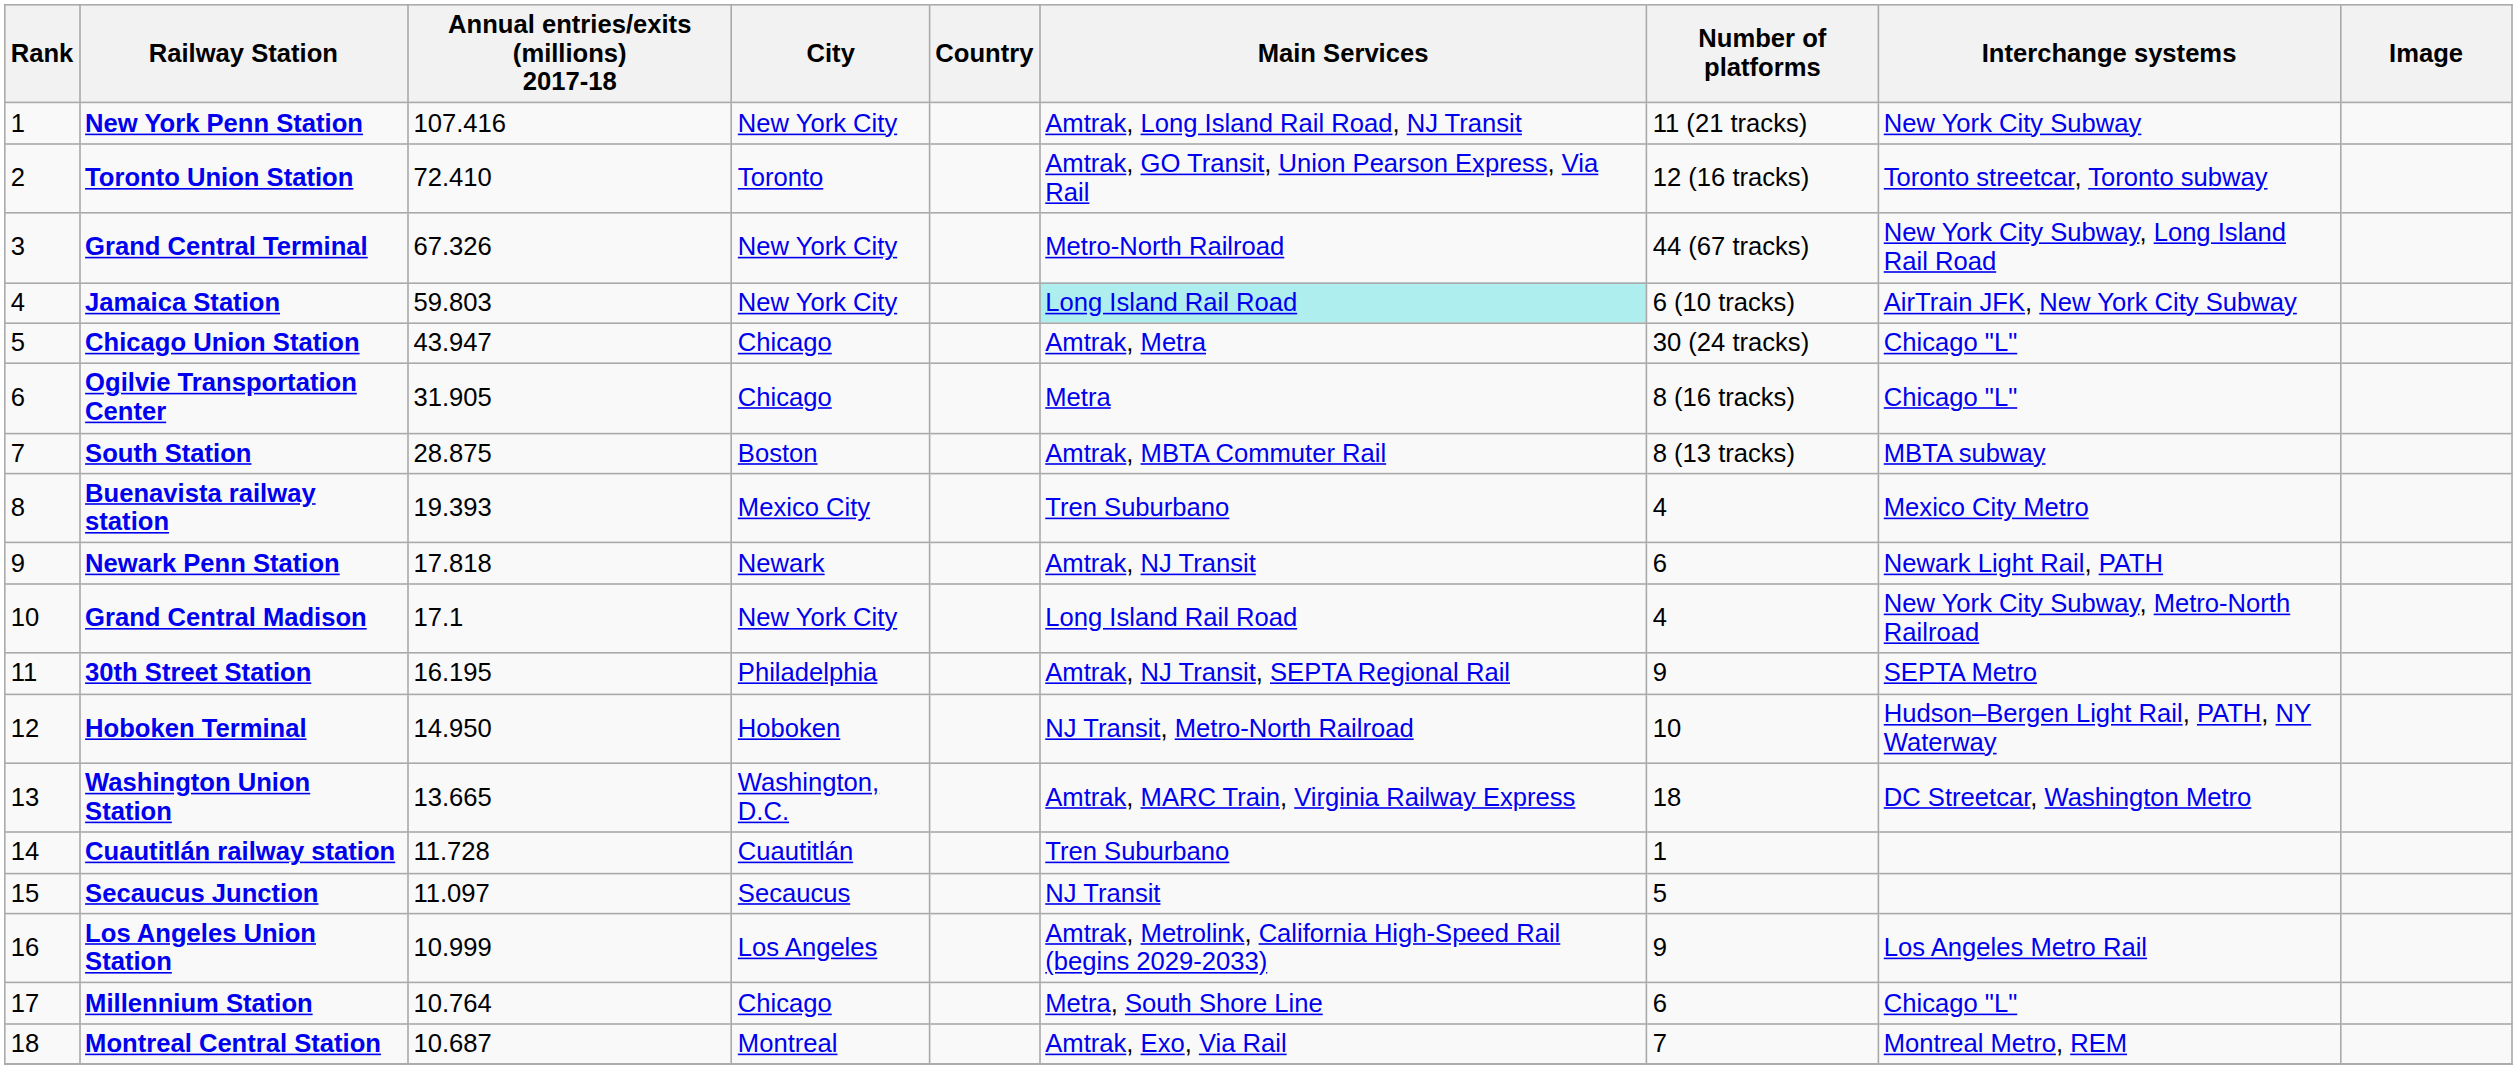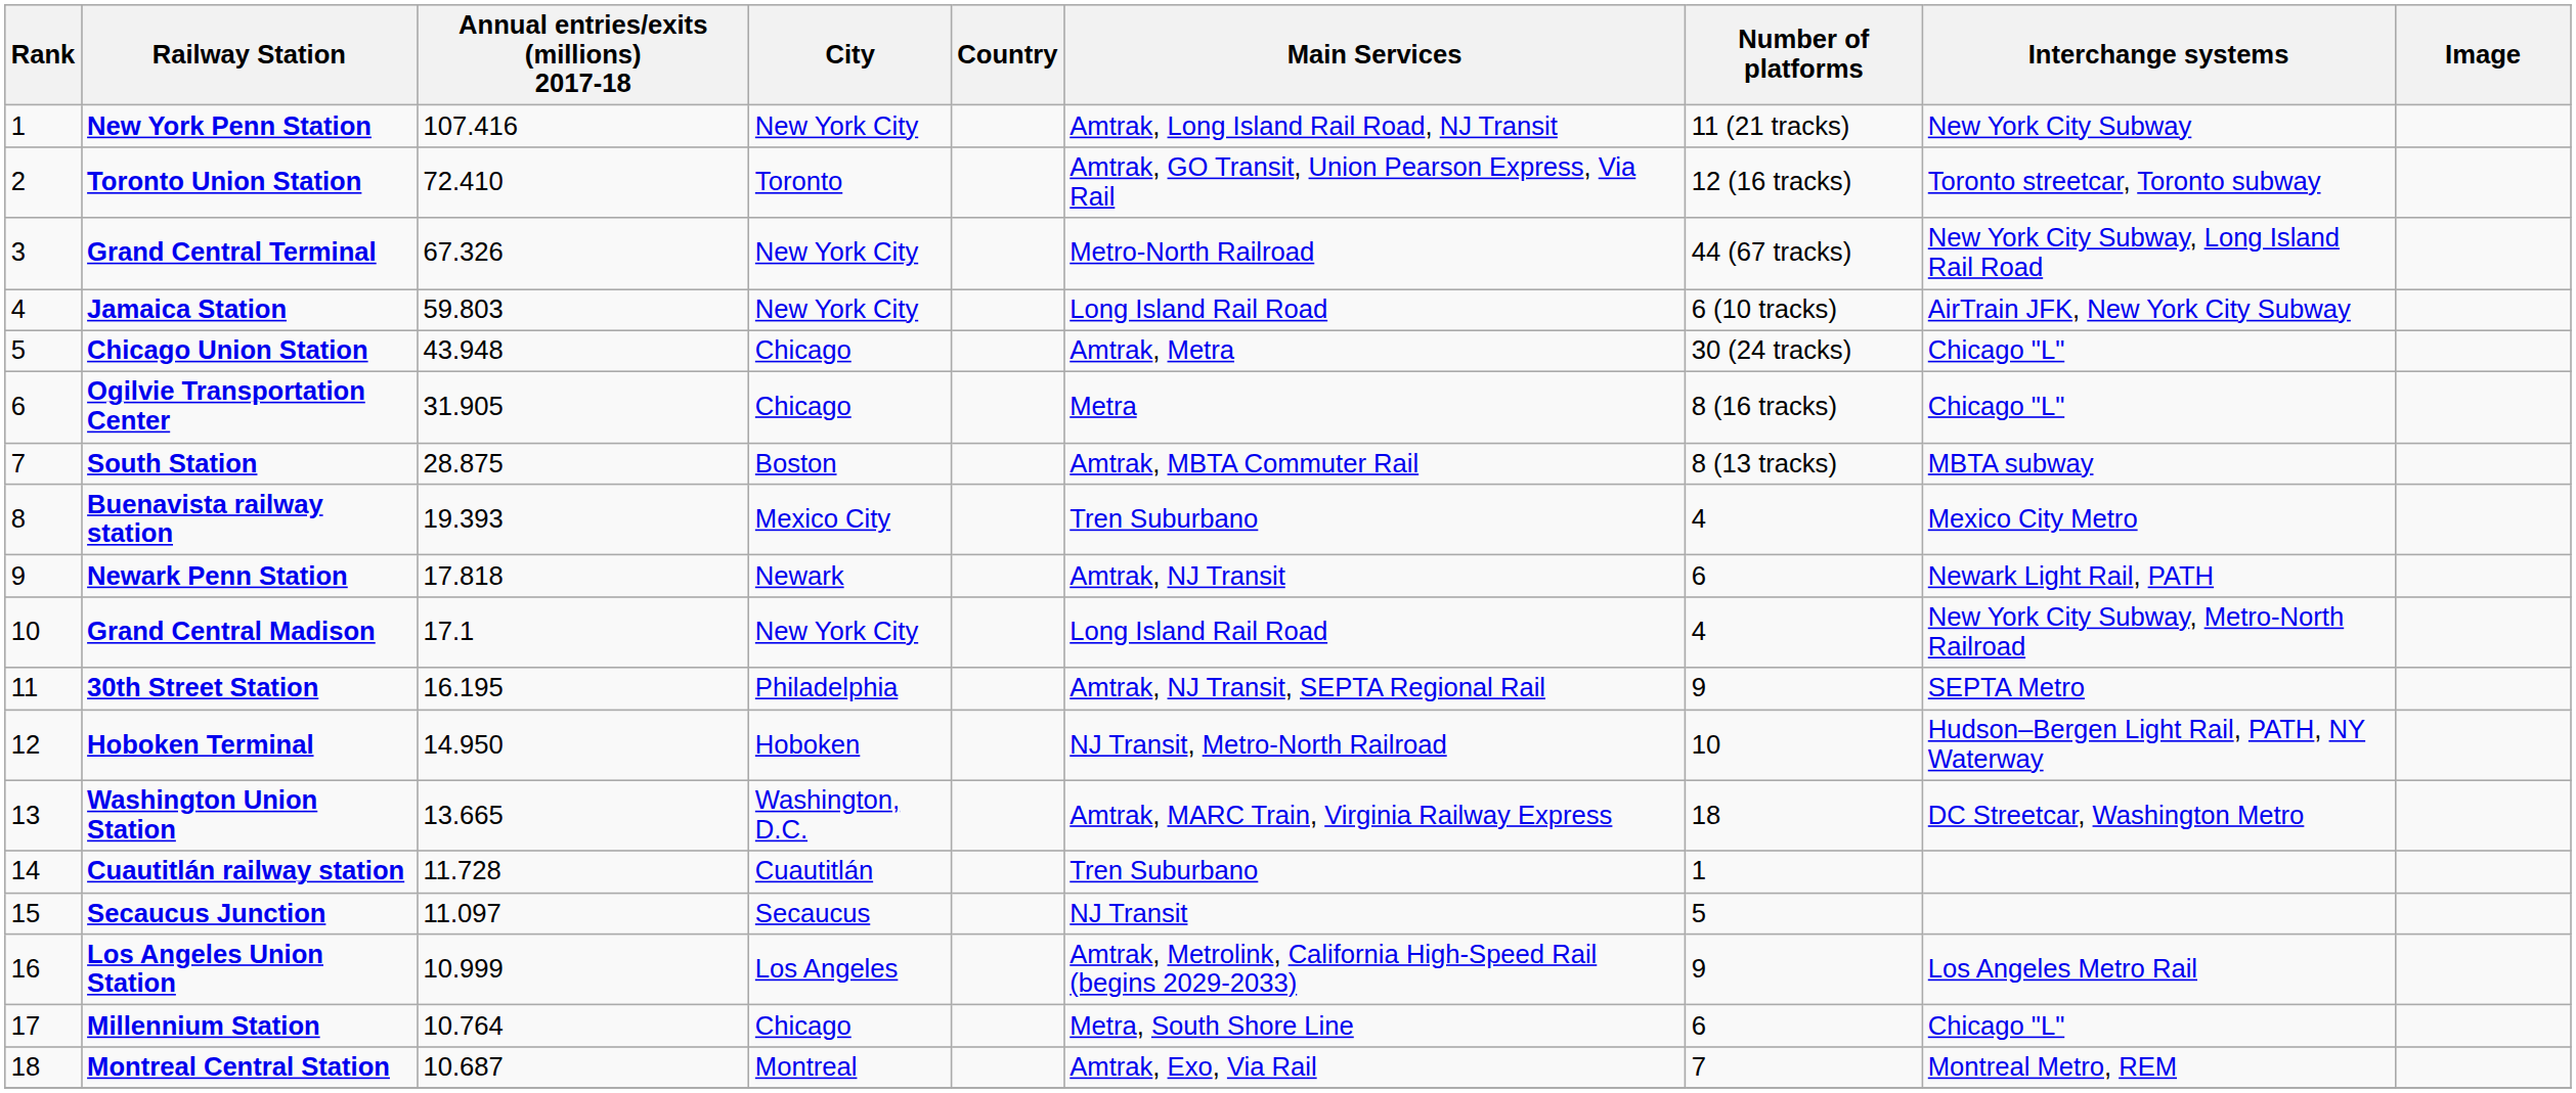 <table class="wikitable sortable">
 <tr>
 <th>Rank</th>
 <th>Railway Station</th>
 <th>Annual entries/exits (millions) <br>2017-18</th>
 <th>City</th>
 <th>Country</th>
 <th>Main Services</th>
 <th>Number of platforms</th>
 <th>Interchange systems</th>
 <th style="width:100px;">Image</th>
 </tr>
 <tr>
 <td>1</td>
 <td><strong><a href='#'>New York Penn Station</a></strong></td>
 <td>107.416</td>
 <td><a href='#'>New York City</a></td>
 <td></td>
 <td><a href='#'>Amtrak</a>, <a href='#'>Long Island Rail Road</a>, <a href='#'>NJ Transit</a></td>
 <td>11 (21 tracks)</td>
 <td><a href='#'>New York City Subway</a></td>
 <td></td>
 </tr>
 <tr>
 <td>2</td>
 <td><strong><a href='#'>Toronto Union Station</a></strong></td>
 <td>72.410</td>
 <td><a href='#'>Toronto</a></td>
 <td></td>
 <td><a href='#'>Amtrak</a>, <a href='#'>GO Transit</a>, <a href='#'>Union Pearson Express</a>, <a href='#'>Via Rail</a></td>
 <td>12 (16 tracks)</td>
 <td><a href='#'>Toronto streetcar</a>, <a href='#'>Toronto subway</a></td>
 <td></td>
 </tr>
 <tr>
 <td>3</td>
 <td><strong><a href='#'>Grand Central Terminal</a></strong></td>
 <td>67.326</td>
 <td><a href='#'>New York City</a></td>
 <td></td>
 <td><a href='#'>Metro-North Railroad</a></td>
 <td>44 (67 tracks)</td>
 <td><a href='#'>New York City Subway</a>, <a href='#'>Long Island Rail Road</a></td>
 <td></td>
 </tr>
 <tr>
 <td>4</td>
 <td><strong><a href='#'>Jamaica Station</a></strong></td>
 <td>59.803</td>
 <td><a href='#'>New York City</a></td>
 <td></td>
-<td style="background: paleturquoise;"><a href='#'>Long Island Rail Road</a></td>
+<td><a href='#'>Long Island Rail Road</a></td>
 <td>6 (10 tracks)</td>
 <td><a href='#'>AirTrain JFK</a>, <a href='#'>New York City Subway</a></td>
 <td></td>
 </tr>
 <tr>
 <td>5</td>
 <td><strong><a href='#'>Chicago Union Station</a></strong></td>
-<td>43.947</td>
+<td>43.948</td>
 <td><a href='#'>Chicago</a></td>
 <td></td>
 <td><a href='#'>Amtrak</a>, <a href='#'>Metra</a></td>
 <td>30 (24 tracks)</td>
 <td><a href='#'>Chicago "L"</a></td>
 <td></td>
 </tr>
 <tr>
 <td>6</td>
 <td><strong><a href='#'>Ogilvie Transportation Center</a></strong></td>
 <td>31.905</td>
 <td><a href='#'>Chicago</a></td>
 <td></td>
 <td><a href='#'>Metra</a></td>
 <td>8 (16 tracks)</td>
 <td><a href='#'>Chicago "L"</a></td>
 <td></td>
 </tr>
 <tr>
 <td>7</td>
 <td><strong><a href='#'>South Station</a></strong></td>
 <td>28.875</td>
 <td><a href='#'>Boston</a></td>
 <td></td>
 <td><a href='#'>Amtrak</a>, <a href='#'>MBTA Commuter Rail</a></td>
 <td>8 (13 tracks)</td>
 <td><a href='#'>MBTA subway</a></td>
 <td></td>
 </tr>
 <tr>
 <td>8</td>
 <td><strong><a href='#'>Buenavista railway station</a></strong></td>
 <td>19.393</td>
 <td><a href='#'>Mexico City</a></td>
 <td></td>
 <td><a href='#'>Tren Suburbano</a></td>
 <td>4</td>
 <td><a href='#'>Mexico City Metro</a></td>
 <td></td>
 </tr>
 <tr>
 <td>9</td>
 <td><strong><a href='#'>Newark Penn Station</a></strong></td>
 <td>17.818</td>
 <td><a href='#'>Newark</a></td>
 <td></td>
 <td><a href='#'>Amtrak</a>, <a href='#'>NJ Transit</a></td>
 <td>6</td>
 <td><a href='#'>Newark Light Rail</a>, <a href='#'>PATH</a></td>
 <td></td>
 </tr>
 <tr>
 <td>10</td>
 <td><strong><a href='#'>Grand Central Madison</a></strong></td>
 <td>17.1</td>
 <td><a href='#'>New York City</a></td>
 <td></td>
 <td><a href='#'>Long Island Rail Road</a></td>
 <td>4</td>
 <td><a href='#'>New York City Subway</a>, <a href='#'>Metro-North Railroad</a></td>
 <td></td>
 </tr>
 <tr>
 <td>11</td>
 <td><strong><a href='#'>30th Street Station</a></strong></td>
 <td>16.195</td>
 <td><a href='#'>Philadelphia</a></td>
 <td></td>
 <td><a href='#'>Amtrak</a>, <a href='#'>NJ Transit</a>, <a href='#'>SEPTA Regional Rail</a></td>
 <td>9</td>
 <td><a href='#'>SEPTA Metro</a></td>
 <td></td>
 </tr>
 <tr>
 <td>12</td>
 <td><strong><a href='#'>Hoboken Terminal</a></strong></td>
 <td>14.950</td>
 <td><a href='#'>Hoboken</a></td>
 <td></td>
 <td><a href='#'>NJ Transit</a>, <a href='#'>Metro-North Railroad</a></td>
 <td>10</td>
 <td><a href='#'>Hudson–Bergen Light Rail</a>, <a href='#'>PATH</a>, <a href='#'>NY Waterway</a></td>
 <td></td>
 </tr>
 <tr>
 <td>13</td>
 <td><strong><a href='#'>Washington Union Station</a></strong></td>
 <td>13.665</td>
 <td><a href='#'>Washington, D.C.</a></td>
 <td></td>
 <td><a href='#'>Amtrak</a>, <a href='#'>MARC Train</a>, <a href='#'>Virginia Railway Express</a></td>
 <td>18</td>
 <td><a href='#'>DC Streetcar</a>, <a href='#'>Washington Metro</a></td>
 <td></td>
 </tr>
 <tr>
 <td>14</td>
 <td><a href='#'><strong>Cuautitlán railway station</strong></a></td>
 <td>11.728</td>
 <td><a href='#'>Cuautitlán</a></td>
 <td></td>
 <td><a href='#'>Tren Suburbano</a></td>
 <td>1</td>
 <td></td>
 <td></td>
 </tr>
 <tr>
 <td>15</td>
 <td><strong><a href='#'>Secaucus Junction</a></strong></td>
 <td>11.097</td>
 <td><a href='#'>Secaucus</a></td>
 <td></td>
 <td><a href='#'>NJ Transit</a></td>
 <td>5</td>
 <td></td>
 <td></td>
 </tr>
 <tr>
 <td>16</td>
 <td><strong><a href='#'>Los Angeles Union Station</a></strong></td>
 <td>10.999<br></td>
 <td><a href='#'>Los Angeles</a></td>
 <td></td>
 <td><a href='#'>Amtrak</a>, <a href='#'>Metrolink</a>, <a href='#'>California High-Speed Rail (begins 2029-2033)</a></td>
 <td>9</td>
 <td><a href='#'>Los Angeles Metro Rail</a></td>
 <td></td>
 </tr>
 <tr>
 <td>17</td>
 <td><strong><a href='#'>Millennium Station</a></strong></td>
 <td>10.764</td>
 <td><a href='#'>Chicago</a></td>
 <td></td>
 <td><a href='#'>Metra</a>, <a href='#'>South Shore Line</a></td>
 <td>6</td>
 <td><a href='#'>Chicago "L"</a></td>
 <td></td>
 </tr>
 <tr>
 <td>18</td>
 <td><strong><a href='#'>Montreal Central Station</a></strong></td>
 <td>10.687</td>
 <td><a href='#'>Montreal</a></td>
 <td></td>
 <td><a href='#'>Amtrak</a>, <a href='#'>Exo</a>, <a href='#'>Via Rail</a></td>
 <td>7</td>
 <td><a href='#'>Montreal Metro</a>, <a href='#'>REM</a></td>
 <td></td>
 </tr>
 <tr>
 </tr>
 </table>
